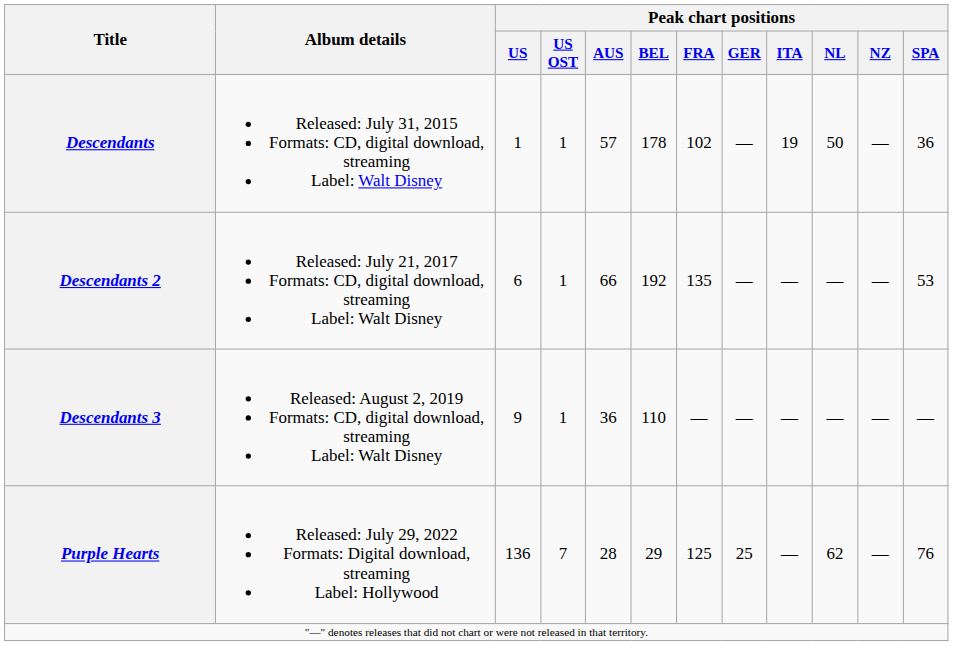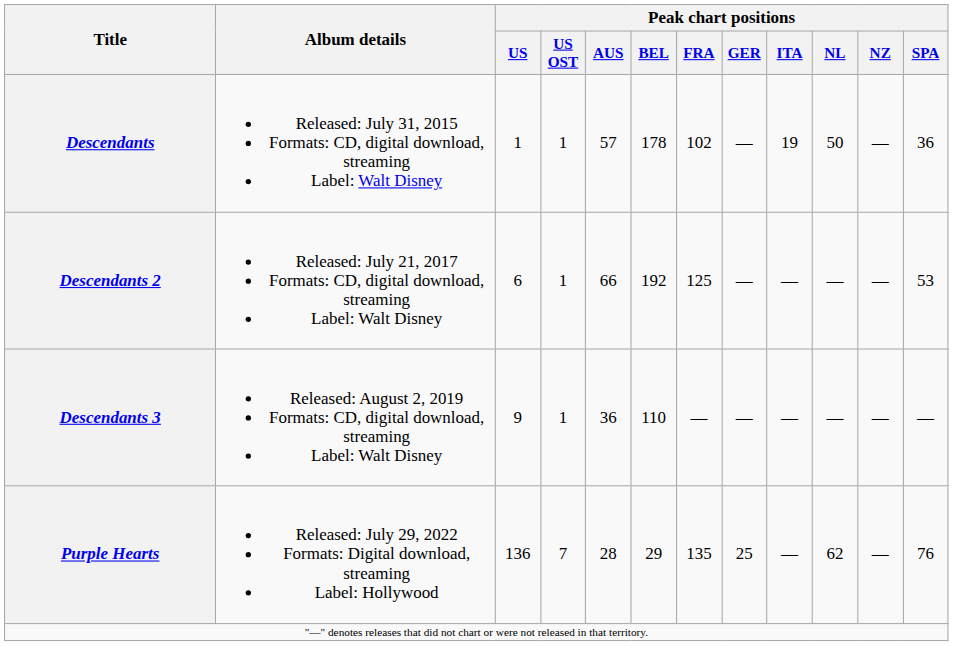 <table class="wikitable plainrowheaders" style="text-align:center;">
 <tr>
 <th scope="col" rowspan="2" style="width:12em;">Title</th>
 <th scope="col" rowspan="2" style="width:16em;">Album details</th>
 <th scope="col" colspan="10">Peak chart positions</th>
 </tr>
 <tr>
 <th scope="col" style="width:2.5em;font-size:90%;"><a href='#'>US</a><br></th>
 <th scope="col" style="width:2.5em;font-size:90%;"><a href='#'>US<br>OST</a><br></th>
 <th scope="col" style="width:2.5em;font-size:90%;"><a href='#'>AUS</a><br></th>
 <th scope="col" style="width:2.5em;font-size:90%;"><a href='#'>BEL</a><br></th>
 <th scope="col" style="width:2.5em;font-size:90%;"><a href='#'>FRA</a><br></th>
 <th scope="col" style="width:2.5em;font-size:90%;"><a href='#'>GER</a><br></th>
 <th scope="col" style="width:2.5em;font-size:90%;"><a href='#'>ITA</a><br></th>
 <th scope="col" style="width:2.5em;font-size:90%;"><a href='#'>NL</a><br></th>
 <th scope="col" style="width:2.5em;font-size:90%;"><a href='#'>NZ</a><br></th>
 <th scope="col" style="width:2.5em;font-size:90%;"><a href='#'>SPA</a><br></th>
 </tr>
 <tr>
 <th scope="row"><em><a href='#'>Descendants</a></em></th>
 <td><br><ul><li>Released: July 31, 2015</li><li>Formats: CD, digital download, streaming</li><li>Label: <a href='#'>Walt Disney</a></li></ul></td>
 <td>1</td>
 <td>1</td>
 <td>57</td>
 <td>178</td>
 <td>102</td>
 <td>—</td>
 <td>19</td>
 <td>50</td>
 <td>—</td>
 <td>36</td>
 </tr>
 <tr>
 <th scope="row"><em><a href='#'>Descendants 2</a></em></th>
 <td><br><ul><li>Released: July 21, 2017</li><li>Formats: CD, digital download, streaming</li><li>Label: Walt Disney</li></ul></td>
 <td>6</td>
 <td>1</td>
 <td>66</td>
 <td>192</td>
-<td>135</td>
+<td>125</td>
 <td>—</td>
 <td>—</td>
 <td>—</td>
 <td>—</td>
 <td>53</td>
 </tr>
 <tr>
 <th scope="row"><em><a href='#'>Descendants 3</a></em></th>
 <td><br><ul><li>Released: August 2, 2019</li><li>Formats: CD, digital download, streaming</li><li>Label: Walt Disney</li></ul></td>
 <td>9</td>
 <td>1</td>
 <td>36</td>
 <td>110</td>
 <td>—</td>
 <td>—</td>
 <td>—</td>
 <td>—</td>
 <td>—</td>
 <td>—</td>
 </tr>
 <tr>
 <th scope="row"><em><a href='#'>Purple Hearts</a></em></th>
 <td><br><ul><li>Released: July 29, 2022</li><li>Formats: Digital download, streaming</li><li>Label: Hollywood</li></ul></td>
 <td>136</td>
 <td>7</td>
 <td>28</td>
 <td>29</td>
-<td>125</td>
+<td>135</td>
 <td>25</td>
 <td>—</td>
 <td>62</td>
 <td>—</td>
 <td>76</td>
 </tr>
 <tr>
 <td colspan="15" style="font-size:8pt">"—" denotes releases that did not chart or were not released in that territory.</td>
 </tr>
 </table>
